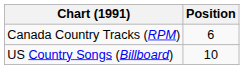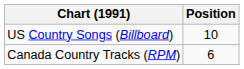 <table class="wikitable sortable">
 <tr>
 <th scope="col">Chart (1991)</th>
 <th scope="col">Position</th>
 </tr>
 <tr>
+<td>US <a href='#'>Country Songs</a> (<em><a href='#'>Billboard</a></em>)</td>
+<td align="center">10</td>
+</tr>
+<tr>
 <td>Canada Country Tracks (<em><a href='#'>RPM</a></em>)</td>
 <td align="center">6</td>
 </tr>
-<tr>
-<td>US <a href='#'>Country Songs</a> (<em><a href='#'>Billboard</a></em>)</td>
-<td align="center">10</td>
-</tr>
 </table>
